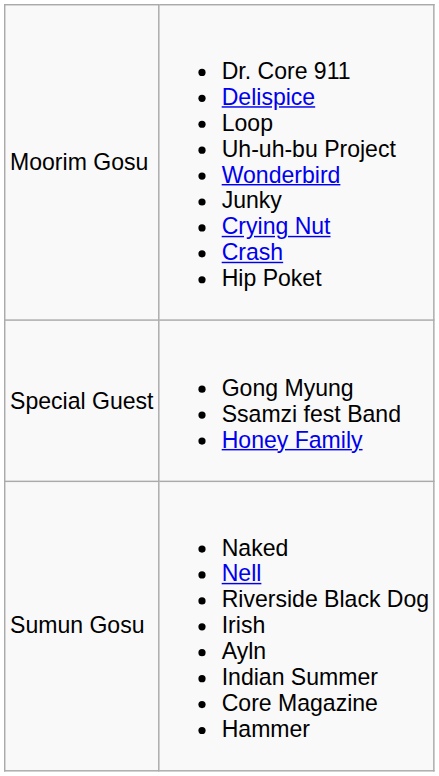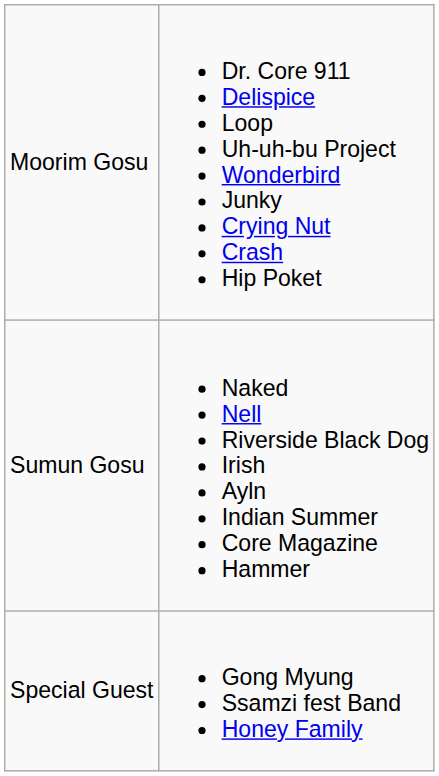 <table class="wikitable">
 <tr>
 <td>Moorim Gosu</td>
 <td><br><ul><li>Dr. Core 911</li><li><a href='#'>Delispice</a></li><li>Loop</li><li>Uh-uh-bu Project</li><li><a href='#'>Wonderbird</a></li><li>Junky</li><li><a href='#'>Crying Nut</a></li><li><a href='#'>Crash</a></li><li>Hip Poket</li></ul></td>
 </tr>
 <tr>
+<td>Sumun Gosu</td>
+<td><br><ul><li>Naked</li><li><a href='#'>Nell</a></li><li>Riverside Black Dog</li><li>Irish</li><li>Ayln</li><li>Indian Summer</li><li>Core Magazine</li><li>Hammer</li></ul></td>
+</tr>
+<tr>
 <td>Special Guest</td>
 <td><br><ul><li>Gong Myung</li><li>Ssamzi fest Band</li><li><a href='#'>Honey Family</a></li></ul></td>
 </tr>
-<tr>
-<td>Sumun Gosu</td>
-<td><br><ul><li>Naked</li><li><a href='#'>Nell</a></li><li>Riverside Black Dog</li><li>Irish</li><li>Ayln</li><li>Indian Summer</li><li>Core Magazine</li><li>Hammer</li></ul></td>
-</tr>
 </table>
